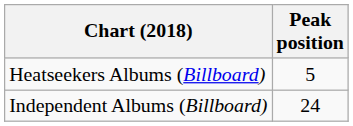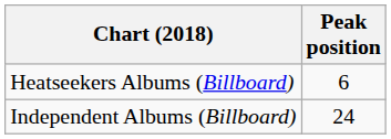 <table class="wikitable">
 <tr>
 <th>Chart (2018)</th>
 <th>Peak<br>position</th>
 </tr>
 <tr>
 <td>Heatseekers Albums (<em><a href='#'>Billboard</a>)</em></td>
-<td align="center">5</td>
+<td align="center">6</td>
 </tr>
 <tr>
 <td>Independent Albums (<em>Billboard)</em></td>
 <td align="center">24</td>
 </tr>
 </table>
